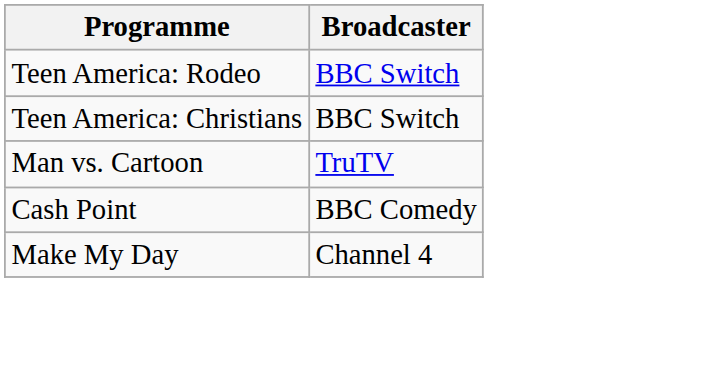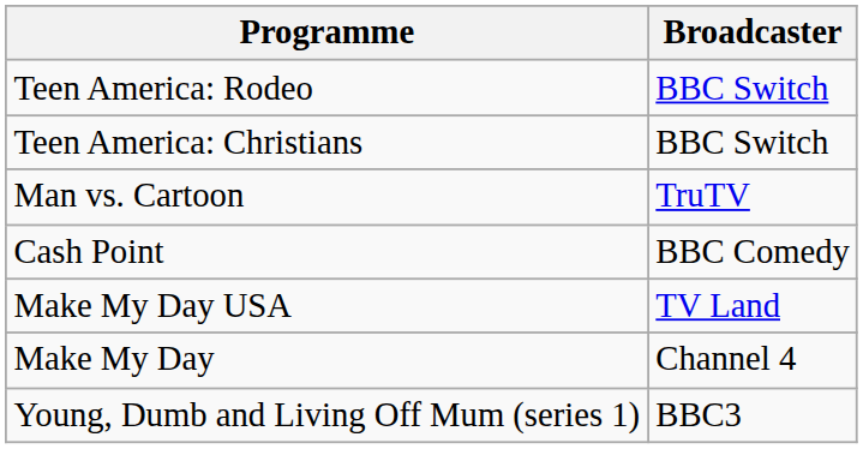 <table class="wikitable">
 <tr>
 <th>Programme</th>
 <th>Broadcaster</th>
 </tr>
 <tr>
 <td>Teen America: Rodeo</td>
 <td><a href='#'>BBC Switch</a></td>
 </tr>
 <tr>
 <td>Teen America: Christians</td>
 <td>BBC Switch</td>
 </tr>
 <tr>
 <td>Man vs. Cartoon</td>
 <td><a href='#'>TruTV</a></td>
 </tr>
 <tr>
 <td>Cash Point</td>
 <td>BBC Comedy</td>
 </tr>
 <tr>
+<td>Make My Day USA</td>
+<td><a href='#'>TV Land</a></td>
+</tr>
+<tr>
 <td>Make My Day</td>
 <td>Channel 4</td>
 </tr>
+<tr>
+<td>Young, Dumb and Living Off Mum (series 1)</td>
+<td>BBC3</td>
+</tr>
 </table>
